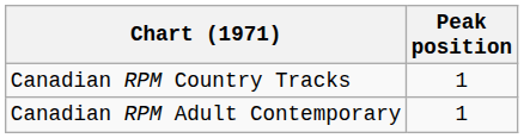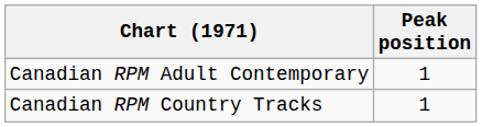 <table class="wikitable">
 <tr>
 <th align="left">Chart (1971)</th>
 <th align="center">Peak<br>position</th>
 </tr>
 <tr>
+<td align="left">Canadian <em>RPM</em> Adult Contemporary</td>
+<td align="center">1</td>
+</tr>
+<tr>
 <td align="left">Canadian <em>RPM</em> Country Tracks</td>
 <td align="center">1</td>
 </tr>
-<tr>
-<td align="left">Canadian <em>RPM</em> Adult Contemporary</td>
-<td align="center">1</td>
-</tr>
 </table>
